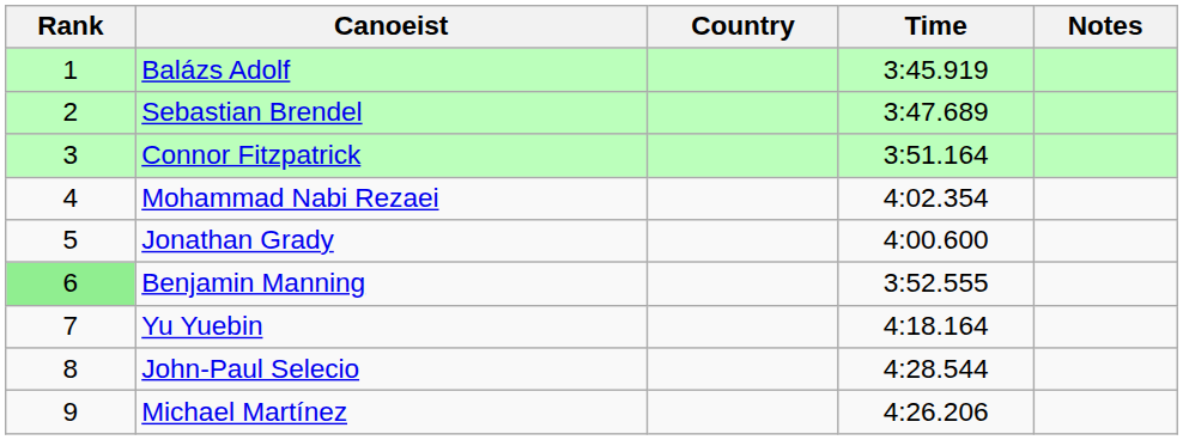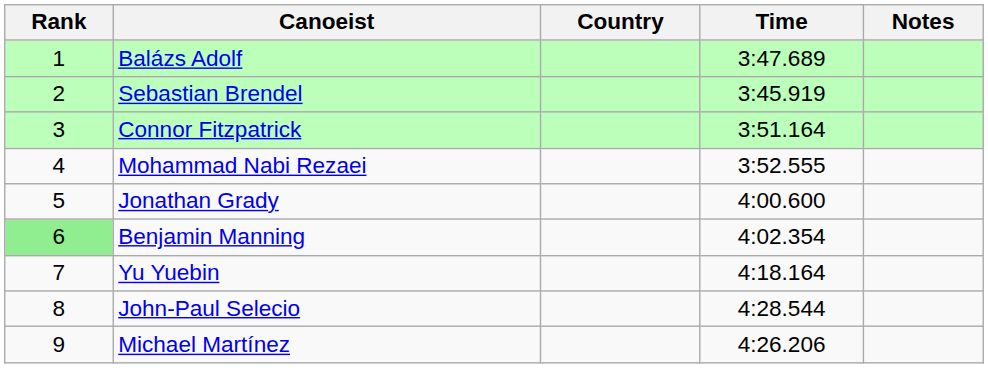 <table class="wikitable" style="text-align:center;width: 55%">
 <tr>
 <th>Rank</th>
 <th>Canoeist</th>
 <th>Country</th>
 <th>Time</th>
 <th>Notes</th>
 </tr>
 <tr bgcolor=bbffbb>
 <td>1</td>
 <td align="left"><a href='#'>Balázs Adolf</a></td>
 <td align="left"></td>
-<td>3:45.919</td>
+<td>3:47.689</td>
 <td></td>
 </tr>
 <tr bgcolor=bbffbb>
 <td>2</td>
 <td align="left"><a href='#'>Sebastian Brendel</a></td>
 <td align="left"></td>
-<td>3:47.689</td>
+<td>3:45.919</td>
 <td></td>
 </tr>
 <tr bgcolor=bbffbb>
 <td>3</td>
 <td align="left"><a href='#'>Connor Fitzpatrick</a></td>
 <td align="left"></td>
 <td>3:51.164</td>
 <td></td>
 </tr>
 <tr>
 <td>4</td>
 <td align="left"><a href='#'>Mohammad Nabi Rezaei</a></td>
 <td align="left"></td>
-<td>4:02.354</td>
+<td>3:52.555</td>
 <td></td>
 </tr>
 <tr>
 <td>5</td>
 <td align="left"><a href='#'>Jonathan Grady</a></td>
 <td align="left"></td>
 <td>4:00.600</td>
 <td></td>
 </tr>
 <tr>
 <td style="background: lightgreen;">6</td>
 <td align="left"><a href='#'>Benjamin Manning</a></td>
 <td align="left"></td>
-<td>3:52.555</td>
+<td>4:02.354</td>
 <td></td>
 </tr>
 <tr>
 <td>7</td>
 <td align="left"><a href='#'>Yu Yuebin</a></td>
 <td align="left"></td>
 <td>4:18.164</td>
 <td></td>
 </tr>
 <tr>
 <td>8</td>
 <td align="left"><a href='#'>John-Paul Selecio</a></td>
 <td align="left"></td>
 <td>4:28.544</td>
 <td></td>
 </tr>
 <tr>
 <td>9</td>
 <td align="left"><a href='#'>Michael Martínez</a></td>
 <td align="left"></td>
 <td>4:26.206</td>
 <td></td>
 </tr>
 </table>
